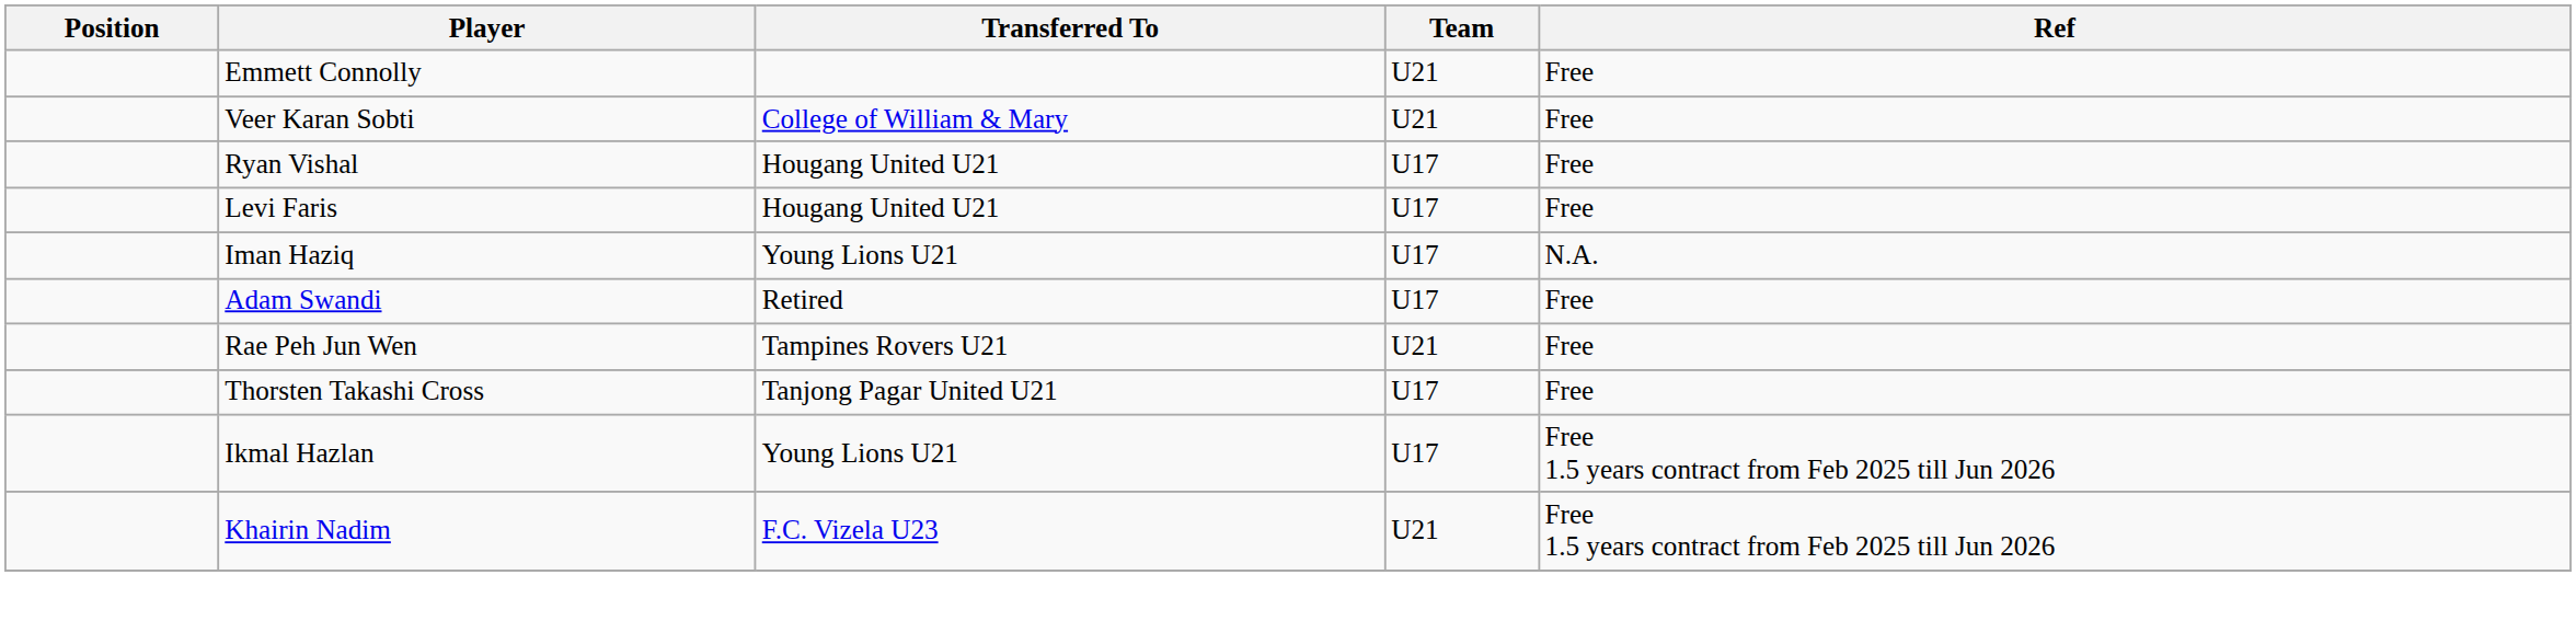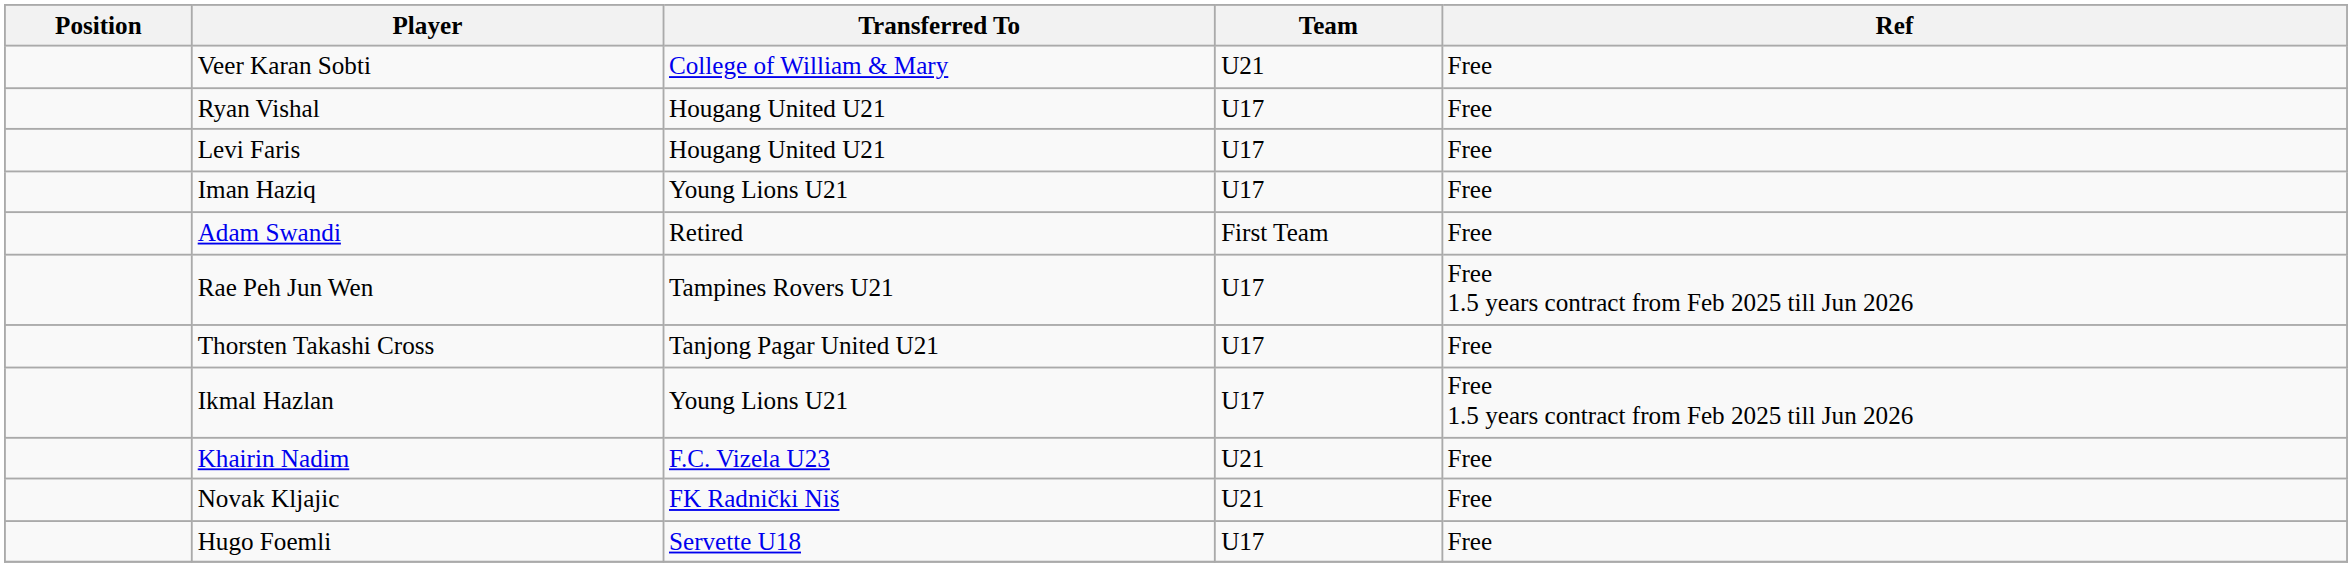 <table class="wikitable sortable" style="width:80%; text-align:center; font-size:85%; text-align:left;">
 <tr>
 <th>Position</th>
 <th>Player</th>
 <th>Transferred To</th>
 <th>Team</th>
 <th>Ref</th>
-</tr>
-<tr>
-<td></td>
-<td> Emmett Connolly</td>
-<td></td>
-<td>U21</td>
-<td>Free</td>
 </tr>
 <tr>
 <td></td>
 <td> Veer Karan Sobti</td>
 <td> <a href='#'>College of William & Mary</a></td>
 <td>U21</td>
 <td>Free</td>
 </tr>
 <tr>
 <td></td>
 <td> Ryan Vishal</td>
 <td> Hougang United U21</td>
 <td>U17</td>
 <td>Free</td>
 </tr>
 <tr>
 <td></td>
 <td> Levi Faris</td>
 <td> Hougang United U21</td>
 <td>U17</td>
 <td>Free</td>
 </tr>
 <tr>
 <td></td>
 <td> Iman Haziq</td>
 <td> Young Lions U21</td>
 <td>U17</td>
-<td>N.A.</td>
+<td>Free</td>
 </tr>
 <tr>
 <td></td>
 <td> <a href='#'>Adam Swandi</a></td>
 <td>Retired</td>
-<td>U17</td>
+<td>First Team</td>
 <td>Free</td>
 </tr>
 <tr>
 <td></td>
 <td> Rae Peh Jun Wen</td>
 <td> Tampines Rovers U21</td>
-<td>U21</td>
-<td>Free</td>
+<td>U17</td>
+<td>Free <br> 1.5 years contract from Feb 2025 till Jun 2026  </td>
 </tr>
 <tr>
 <td></td>
 <td> Thorsten Takashi Cross</td>
 <td> Tanjong Pagar United U21</td>
 <td>U17</td>
 <td>Free</td>
 </tr>
 <tr>
 <td></td>
 <td> Ikmal Hazlan</td>
 <td> Young Lions U21</td>
 <td>U17</td>
 <td>Free <br> 1.5 years contract from Feb 2025 till Jun 2026  </td>
 </tr>
 <tr>
 <td></td>
 <td> <a href='#'>Khairin Nadim</a></td>
 <td> <a href='#'>F.C. Vizela U23</a></td>
 <td>U21</td>
-<td>Free <br> 1.5 years contract from Feb 2025 till Jun 2026  </td>
+<td>Free</td>
+</tr>
+<tr>
+<td></td>
+<td> Novak Kljajic</td>
+<td> <a href='#'>FK Radnički Niš</a></td>
+<td>U21</td>
+<td>Free</td>
+</tr>
+<tr>
+<td></td>
+<td> Hugo Foemli</td>
+<td> <a href='#'>Servette U18</a></td>
+<td>U17</td>
+<td>Free</td>
 </tr>
 <tr>
 </tr>
 </table>
